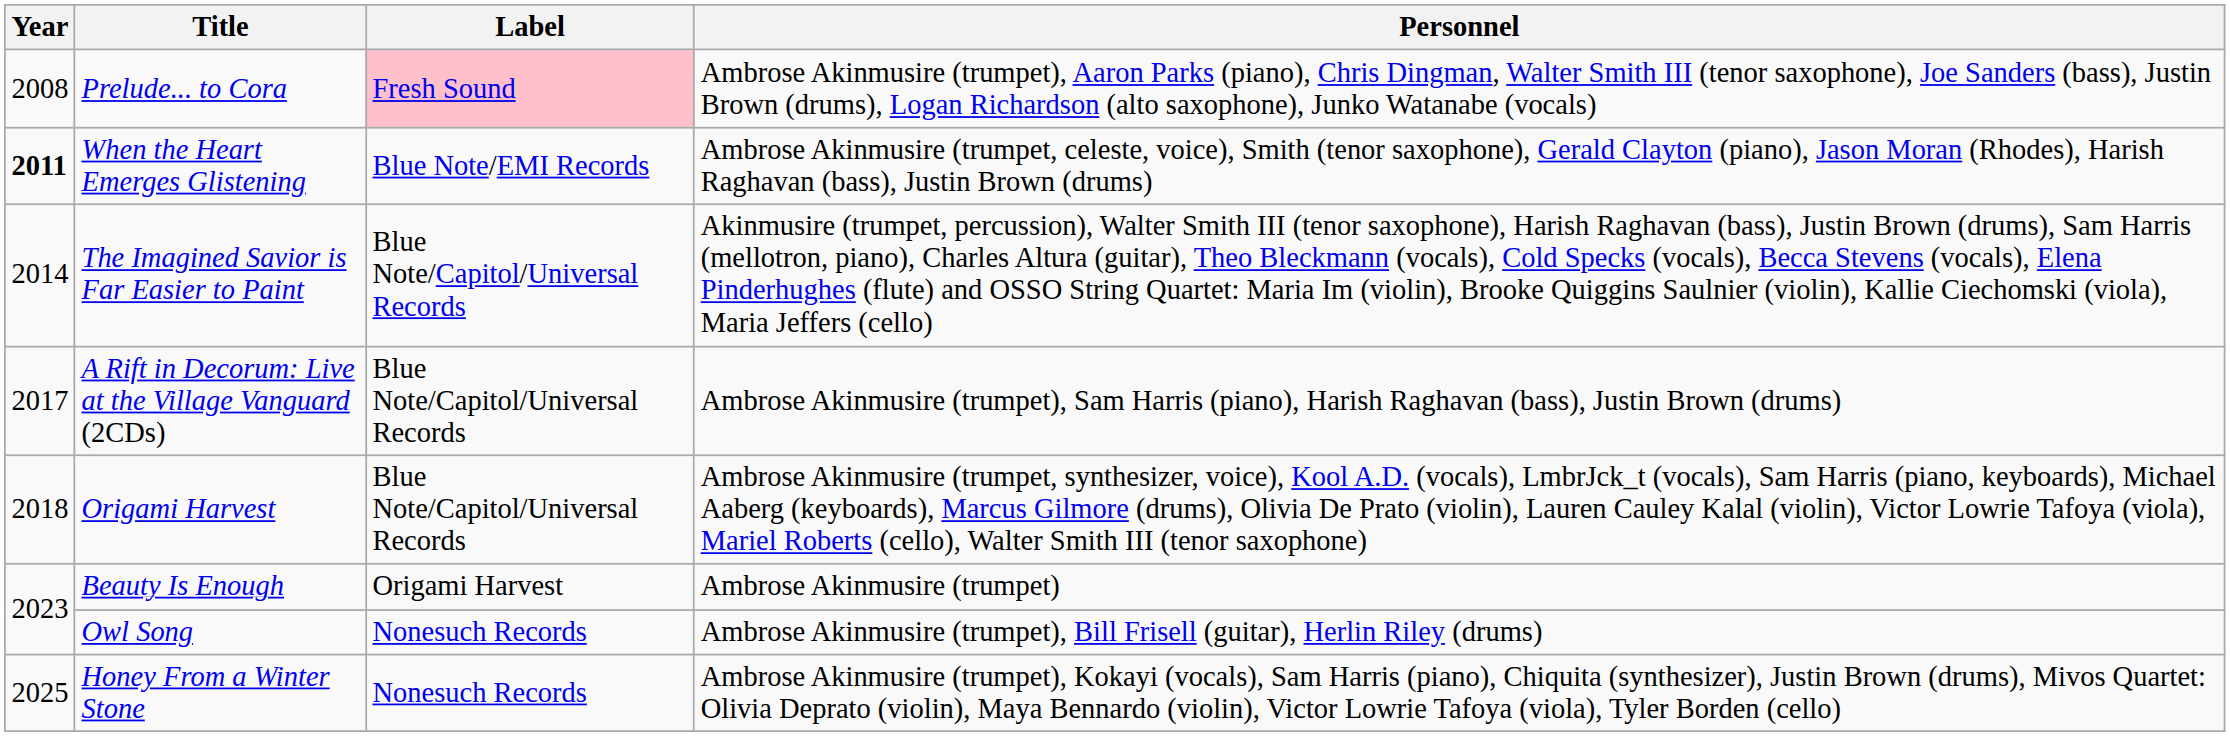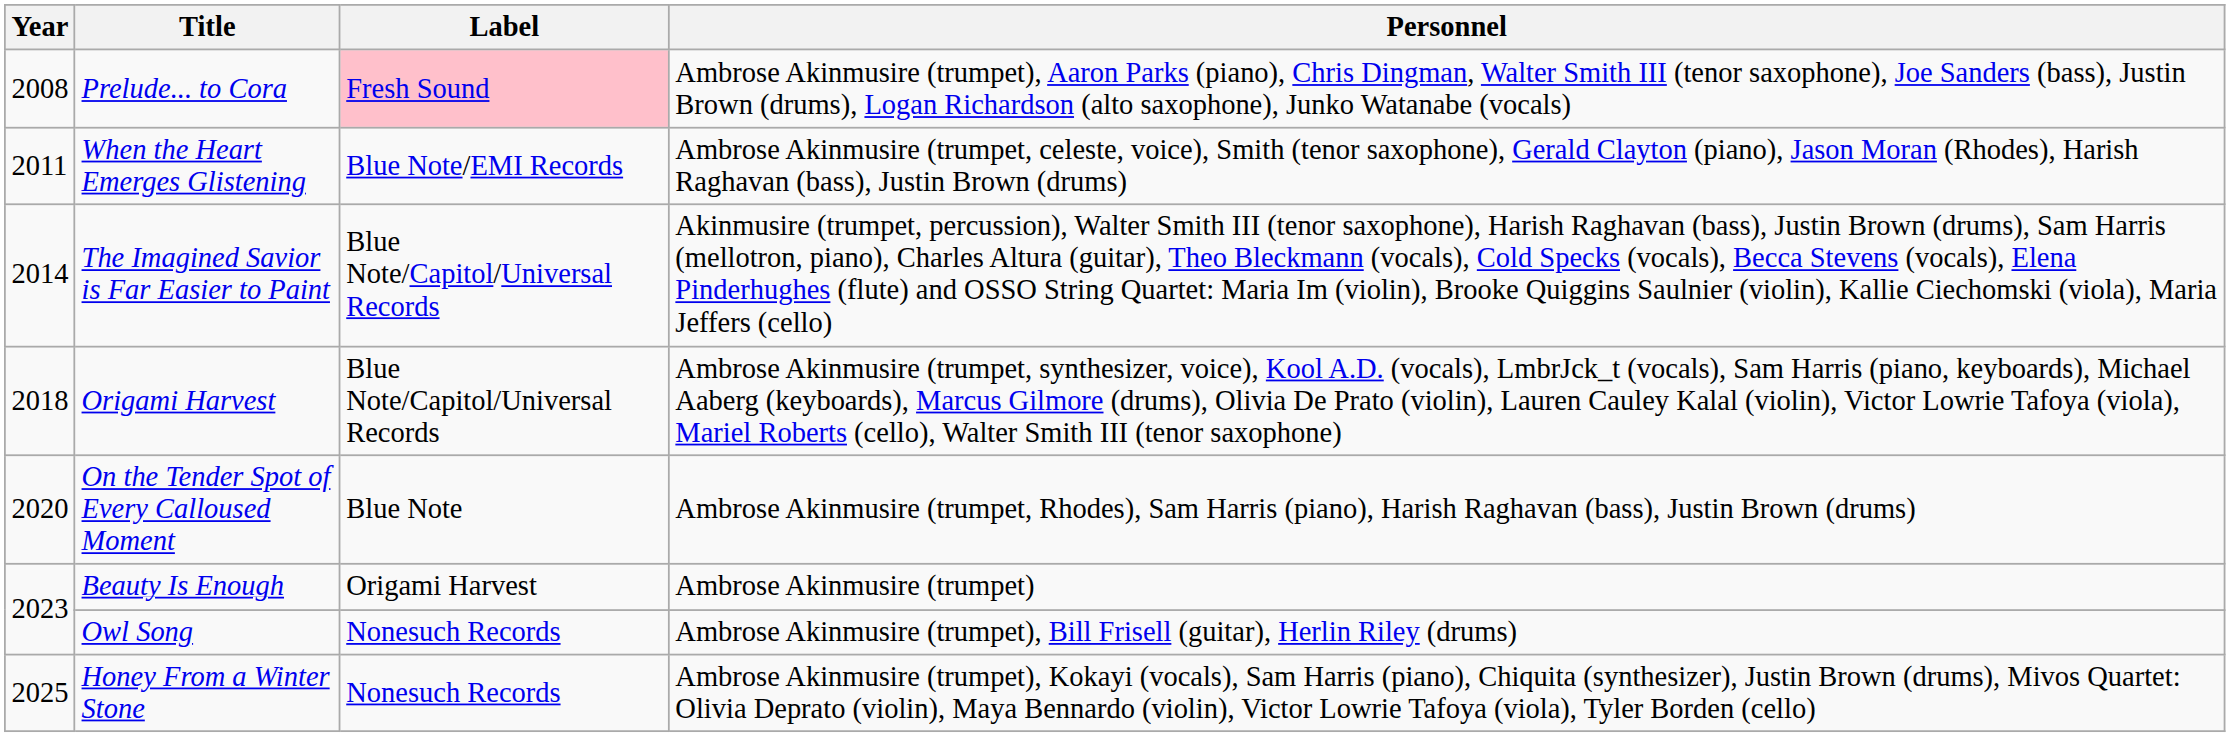 <table class="wikitable">
 <tr>
 <th>Year</th>
 <th>Title</th>
 <th>Label</th>
 <th>Personnel</th>
 </tr>
 <tr>
 <td>2008</td>
 <td><em><a href='#'>Prelude... to Cora</a></em></td>
 <td style="background: pink;"><a href='#'>Fresh Sound</a></td>
 <td>Ambrose Akinmusire (trumpet), <a href='#'>Aaron Parks</a> (piano), <a href='#'>Chris Dingman</a>, <a href='#'>Walter Smith III</a> (tenor saxophone), <a href='#'>Joe Sanders</a> (bass), Justin Brown (drums), <a href='#'>Logan Richardson</a> (alto saxophone), Junko Watanabe (vocals)</td>
 </tr>
 <tr>
-<td><strong>2011</strong></td>
+<td>2011</td>
 <td><em><a href='#'>When the Heart Emerges Glistening</a></em></td>
 <td><a href='#'>Blue Note</a>/<a href='#'>EMI Records</a></td>
 <td>Ambrose Akinmusire (trumpet, celeste, voice), Smith (tenor saxophone), <a href='#'>Gerald Clayton</a> (piano), <a href='#'>Jason Moran</a> (Rhodes), Harish Raghavan (bass), Justin Brown (drums)</td>
 </tr>
 <tr>
 <td>2014</td>
 <td><em><a href='#'>The Imagined Savior is Far Easier to Paint</a></em></td>
 <td>Blue Note/<a href='#'>Capitol</a>/<a href='#'>Universal Records</a></td>
 <td>Akinmusire (trumpet, percussion), Walter Smith III (tenor saxophone), Harish Raghavan (bass), Justin Brown (drums), Sam Harris (mellotron, piano), Charles Altura (guitar), <a href='#'>Theo Bleckmann</a> (vocals), <a href='#'>Cold Specks</a> (vocals), <a href='#'>Becca Stevens</a> (vocals), <a href='#'>Elena Pinderhughes</a> (flute) and OSSO String Quartet: Maria Im (violin), Brooke Quiggins Saulnier (violin), Kallie Ciechomski (viola), Maria Jeffers (cello)</td>
 </tr>
 <tr>
-<td>2017</td>
-<td><em><a href='#'>A Rift in Decorum: Live at the Village Vanguard</a></em> (2CDs)</td>
-<td>Blue Note/Capitol/Universal Records</td>
-<td>Ambrose Akinmusire (trumpet), Sam Harris (piano), Harish Raghavan (bass), Justin Brown (drums)</td>
-</tr>
-<tr>
 <td>2018</td>
 <td><em><a href='#'>Origami Harvest</a></em></td>
 <td>Blue Note/Capitol/Universal Records</td>
 <td>Ambrose Akinmusire (trumpet, synthesizer, voice), <a href='#'>Kool A.D.</a> (vocals), LmbrJck_t (vocals), Sam Harris (piano, keyboards), Michael Aaberg (keyboards), <a href='#'>Marcus Gilmore</a> (drums), Olivia De Prato (violin), Lauren Cauley Kalal (violin), Victor Lowrie Tafoya (viola), <a href='#'>Mariel Roberts</a> (cello), Walter Smith III (tenor saxophone)</td>
+</tr>
+<tr>
+<td>2020</td>
+<td><em><a href='#'>On the Tender Spot of Every Calloused Moment</a></em></td>
+<td>Blue Note</td>
+<td>Ambrose Akinmusire (trumpet, Rhodes), Sam Harris (piano), Harish Raghavan (bass), Justin Brown (drums)</td>
 </tr>
 <tr>
 <td rowspan="2">2023</td>
 <td><em><a href='#'>Beauty Is Enough</a></em></td>
 <td>Origami Harvest</td>
 <td>Ambrose Akinmusire (trumpet)</td>
 </tr>
 <tr>
 <td><em><a href='#'>Owl Song</a></em></td>
 <td><a href='#'>Nonesuch Records</a></td>
 <td>Ambrose Akinmusire (trumpet), <a href='#'>Bill Frisell</a> (guitar), <a href='#'>Herlin Riley</a> (drums)</td>
 </tr>
 <tr>
 <td rowspan="2">2025</td>
 <td><em><a href='#'>Honey From a Winter Stone</a></em></td>
 <td><a href='#'>Nonesuch Records</a></td>
 <td>Ambrose Akinmusire (trumpet), Kokayi (vocals), Sam Harris (piano), Chiquita (synthesizer), Justin Brown (drums), Mivos Quartet: Olivia Deprato (violin), Maya Bennardo (violin), Victor Lowrie Tafoya (viola), Tyler Borden (cello)</td>
 </tr>
 </table>
